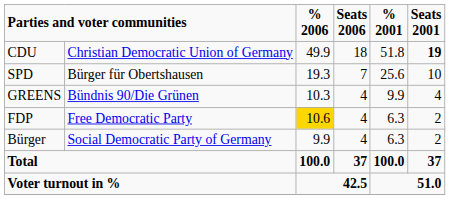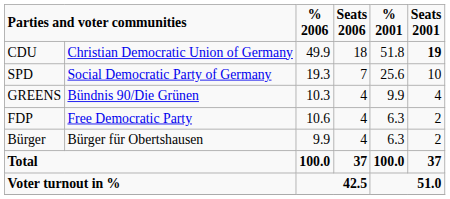 <table class="wikitable">
 <tr --  class="hintergrundfarbe5">
 <td colspan="2"><strong>Parties and voter communities</strong></td>
 <td align="center"><strong>%<br>2006</strong></td>
 <td align="center"><strong>Seats<br>2006</strong></td>
 <td align="center"><strong>%<br>2001</strong></td>
 <td align="center"><strong>Seats<br>2001</strong></td>
 </tr>
 <tr --->
 <td>CDU</td>
 <td><a href='#'>Christian Democratic Union of Germany</a></td>
 <td align="right">49.9</td>
 <td align="right">18</td>
 <td align="right">51.8</td>
 <td align="right"><strong>19</strong></td>
 </tr>
 <tr --->
 <td>SPD</td>
-<td>Bürger für Obertshausen</td>
+<td><a href='#'>Social Democratic Party of Germany</a></td>
 <td align="right">19.3</td>
 <td align="right">7</td>
 <td align="right">25.6</td>
 <td align="right">10</td>
 </tr>
 <tr --->
 <td>GREENS</td>
 <td><a href='#'>Bündnis 90/Die Grünen</a></td>
 <td align="right">10.3</td>
 <td align="right">4</td>
 <td align="right">9.9</td>
 <td align="right">4</td>
 </tr>
 <tr --->
 <td>FDP</td>
 <td><a href='#'>Free Democratic Party</a></td>
-<td align="right" style="background: gold;">10.6</td>
+<td align="right">10.6</td>
 <td align="right">4</td>
 <td align="right">6.3</td>
 <td align="right">2</td>
 </tr>
 <tr --->
 <td>Bürger</td>
-<td><a href='#'>Social Democratic Party of Germany</a></td>
+<td>Bürger für Obertshausen</td>
 <td align="right">9.9</td>
 <td align="right">4</td>
 <td align="right">6.3</td>
 <td align="right">2</td>
 </tr>
 <tr -- class="hintergrundfarbe5">
 <td colspan="2"><strong>Total</strong></td>
 <td align="right"><strong>100.0</strong></td>
 <td align="right"><strong>37</strong></td>
 <td align="right"><strong>100.0</strong></td>
 <td align="right"><strong>37</strong></td>
 </tr>
 <tr -- class="hintergrundfarbe5">
 <td colspan="2"><strong>Voter turnout in %</strong></td>
 <td colspan="2" align="right"><strong>42.5</strong></td>
 <td colspan="2" align="right"><strong>51.0</strong></td>
 </tr>
 <tr --->
 </tr>
 </table>
